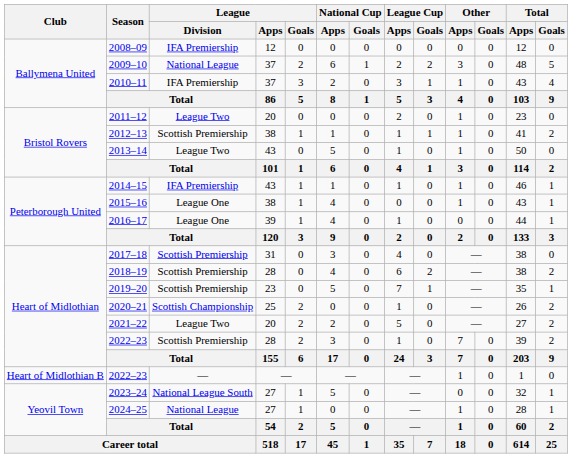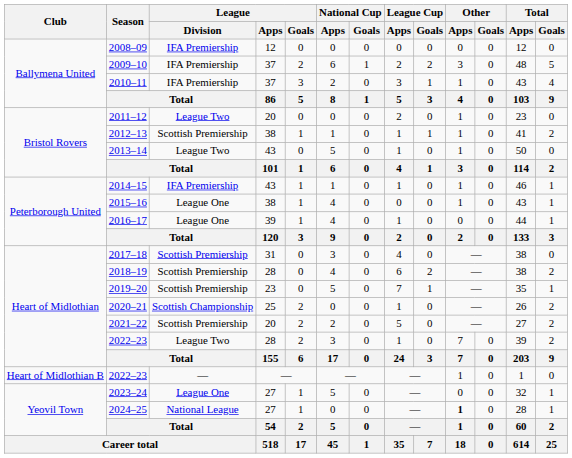 <table class=wikitable style="text-align: center">
 <tr>
 <th rowspan=2>Club</th>
 <th rowspan=2>Season</th>
 <th colspan=3>League</th>
 <th colspan=2>National Cup</th>
 <th colspan=2>League Cup</th>
 <th colspan=2>Other</th>
 <th colspan=2>Total</th>
 </tr>
 <tr>
 <th>Division</th>
 <th>Apps</th>
 <th>Goals</th>
 <th>Apps</th>
 <th>Goals</th>
 <th>Apps</th>
 <th>Goals</th>
 <th>Apps</th>
 <th>Goals</th>
 <th>Apps</th>
 <th>Goals</th>
 </tr>
 <tr>
 <td rowspan=4><a href='#'>Ballymena United</a></td>
 <td><a href='#'>2008–09</a></td>
 <td><a href='#'>IFA Premiership</a></td>
 <td>12</td>
 <td>0</td>
 <td>0</td>
 <td>0</td>
 <td>0</td>
 <td>0</td>
 <td>0</td>
 <td>0</td>
 <td>12</td>
 <td>0</td>
 </tr>
 <tr>
 <td><a href='#'>2009–10</a></td>
-<td><a href='#'>National League</a></td>
+<td>IFA Premiership</td>
 <td>37</td>
 <td>2</td>
 <td>6</td>
 <td>1</td>
 <td>2</td>
 <td>2</td>
 <td>3</td>
 <td>0</td>
 <td>48</td>
 <td>5</td>
 </tr>
 <tr>
 <td><a href='#'>2010–11</a></td>
 <td>IFA Premiership</td>
 <td>37</td>
 <td>3</td>
 <td>2</td>
 <td>0</td>
 <td>3</td>
 <td>1</td>
 <td>1</td>
 <td>0</td>
 <td>43</td>
 <td>4</td>
 </tr>
 <tr>
 <th colspan=2>Total</th>
 <th>86</th>
 <th>5</th>
 <th>8</th>
 <th>1</th>
 <th>5</th>
 <th>3</th>
 <th>4</th>
 <th>0</th>
 <th>103</th>
 <th>9</th>
 </tr>
 <tr>
 <td rowspan=4><a href='#'>Bristol Rovers</a></td>
 <td><a href='#'>2011–12</a></td>
 <td><a href='#'>League Two</a></td>
 <td>20</td>
 <td>0</td>
 <td>0</td>
 <td>0</td>
 <td>2</td>
 <td>0</td>
 <td>1</td>
 <td>0</td>
 <td>23</td>
 <td>0</td>
 </tr>
 <tr>
 <td><a href='#'>2012–13</a></td>
 <td>Scottish Premiership</td>
 <td>38</td>
 <td>1</td>
 <td>1</td>
 <td>0</td>
 <td>1</td>
 <td>1</td>
 <td>1</td>
 <td>0</td>
 <td>41</td>
 <td>2</td>
 </tr>
 <tr>
 <td><a href='#'>2013–14</a></td>
 <td>League Two</td>
 <td>43</td>
 <td>0</td>
 <td>5</td>
 <td>0</td>
 <td>1</td>
 <td>0</td>
 <td>1</td>
 <td>0</td>
 <td>50</td>
 <td>0</td>
 </tr>
 <tr>
 <th colspan=2>Total</th>
 <th>101</th>
 <th>1</th>
 <th>6</th>
 <th>0</th>
 <th>4</th>
 <th>1</th>
 <th>3</th>
 <th>0</th>
 <th>114</th>
 <th>2</th>
 </tr>
 <tr>
 <td rowspan=4><a href='#'>Peterborough United</a></td>
 <td><a href='#'>2014–15</a></td>
 <td><a href='#'>IFA Premiership</a></td>
 <td>43</td>
 <td>1</td>
 <td>1</td>
 <td>0</td>
 <td>1</td>
 <td>0</td>
 <td>1</td>
 <td>0</td>
 <td>46</td>
 <td>1</td>
 </tr>
 <tr>
 <td><a href='#'>2015–16</a></td>
 <td>League One</td>
 <td>38</td>
 <td>1</td>
 <td>4</td>
 <td>0</td>
 <td>0</td>
 <td>0</td>
 <td>1</td>
 <td>0</td>
 <td>43</td>
 <td>1</td>
 </tr>
 <tr>
 <td><a href='#'>2016–17</a></td>
 <td>League One</td>
 <td>39</td>
 <td>1</td>
 <td>4</td>
 <td>0</td>
 <td>1</td>
 <td>0</td>
 <td>0</td>
 <td>0</td>
 <td>44</td>
 <td>1</td>
 </tr>
 <tr>
 <th colspan=2>Total</th>
 <th>120</th>
 <th>3</th>
 <th>9</th>
 <th>0</th>
 <th>2</th>
 <th>0</th>
 <th>2</th>
 <th>0</th>
 <th>133</th>
 <th>3</th>
 </tr>
 <tr>
 <td rowspan=7><a href='#'>Heart of Midlothian</a></td>
 <td><a href='#'>2017–18</a></td>
 <td><a href='#'>Scottish Premiership</a></td>
 <td>31</td>
 <td>0</td>
 <td>3</td>
 <td>0</td>
 <td>4</td>
 <td>0</td>
 <td colspan=2>—</td>
 <td>38</td>
 <td>0</td>
 </tr>
 <tr>
 <td><a href='#'>2018–19</a></td>
 <td>Scottish Premiership</td>
 <td>28</td>
 <td>0</td>
 <td>4</td>
 <td>0</td>
 <td>6</td>
 <td>2</td>
 <td colspan=2>—</td>
 <td>38</td>
 <td>2</td>
 </tr>
 <tr>
 <td><a href='#'>2019–20</a></td>
 <td>Scottish Premiership</td>
 <td>23</td>
 <td>0</td>
 <td>5</td>
 <td>0</td>
 <td>7</td>
 <td>1</td>
 <td colspan=2>—</td>
 <td>35</td>
 <td>1</td>
 </tr>
 <tr>
 <td><a href='#'>2020–21</a></td>
 <td><a href='#'>Scottish Championship</a></td>
 <td>25</td>
 <td>2</td>
 <td>0</td>
 <td>0</td>
 <td>1</td>
 <td>0</td>
 <td colspan=2>—</td>
 <td>26</td>
 <td>2</td>
 </tr>
 <tr>
 <td><a href='#'>2021–22</a></td>
-<td>League Two</td>
+<td>Scottish Premiership</td>
 <td>20</td>
 <td>2</td>
 <td>2</td>
 <td>0</td>
 <td>5</td>
 <td>0</td>
 <td colspan=2>—</td>
 <td>27</td>
 <td>2</td>
 </tr>
 <tr>
 <td><a href='#'>2022–23</a></td>
-<td>Scottish Premiership</td>
+<td>League Two</td>
 <td>28</td>
 <td>2</td>
 <td>3</td>
 <td>0</td>
 <td>1</td>
 <td>0</td>
 <td>7</td>
 <td>0</td>
 <td>39</td>
 <td>2</td>
 </tr>
 <tr>
 <th colspan=2>Total</th>
 <th>155</th>
 <th>6</th>
 <th>17</th>
 <th>0</th>
 <th>24</th>
 <th>3</th>
 <th>7</th>
 <th>0</th>
 <th>203</th>
 <th>9</th>
 </tr>
 <tr>
 <td><a href='#'>Heart of Midlothian B</a></td>
 <td><a href='#'>2022–23</a></td>
 <td>—</td>
 <td colspan=2>—</td>
 <td colspan=2>—</td>
 <td colspan=2>—</td>
 <td>1</td>
 <td>0</td>
 <td>1</td>
 <td>0</td>
 </tr>
 <tr>
 <td rowspan=3><a href='#'>Yeovil Town</a></td>
 <td><a href='#'>2023–24</a></td>
-<td><a href='#'>National League South</a></td>
+<td><a href='#'>League One</a></td>
 <td>27</td>
 <td>1</td>
 <td>5</td>
 <td>0</td>
 <td colspan=2>—</td>
 <td>0</td>
 <td>0</td>
 <td>32</td>
 <td>1</td>
 </tr>
 <tr>
 <td><a href='#'>2024–25</a></td>
 <td><a href='#'>National League</a></td>
 <td>27</td>
 <td>1</td>
 <td>0</td>
 <td>0</td>
 <td colspan=2>—</td>
-<td>1</td>
+<td><strong>1</strong></td>
 <td>0</td>
 <td>28</td>
 <td>1</td>
 </tr>
 <tr>
 <th colspan=2>Total</th>
 <th>54</th>
 <th>2</th>
 <th>5</th>
 <th>0</th>
 <th colspan=2>—</th>
 <th>1</th>
 <th>0</th>
 <th>60</th>
 <th>2</th>
 </tr>
 <tr>
 <th colspan=3>Career total</th>
 <th>518</th>
 <th>17</th>
 <th>45</th>
 <th>1</th>
 <th>35</th>
 <th>7</th>
 <th>18</th>
 <th>0</th>
 <th>614</th>
 <th>25</th>
 </tr>
 </table>
